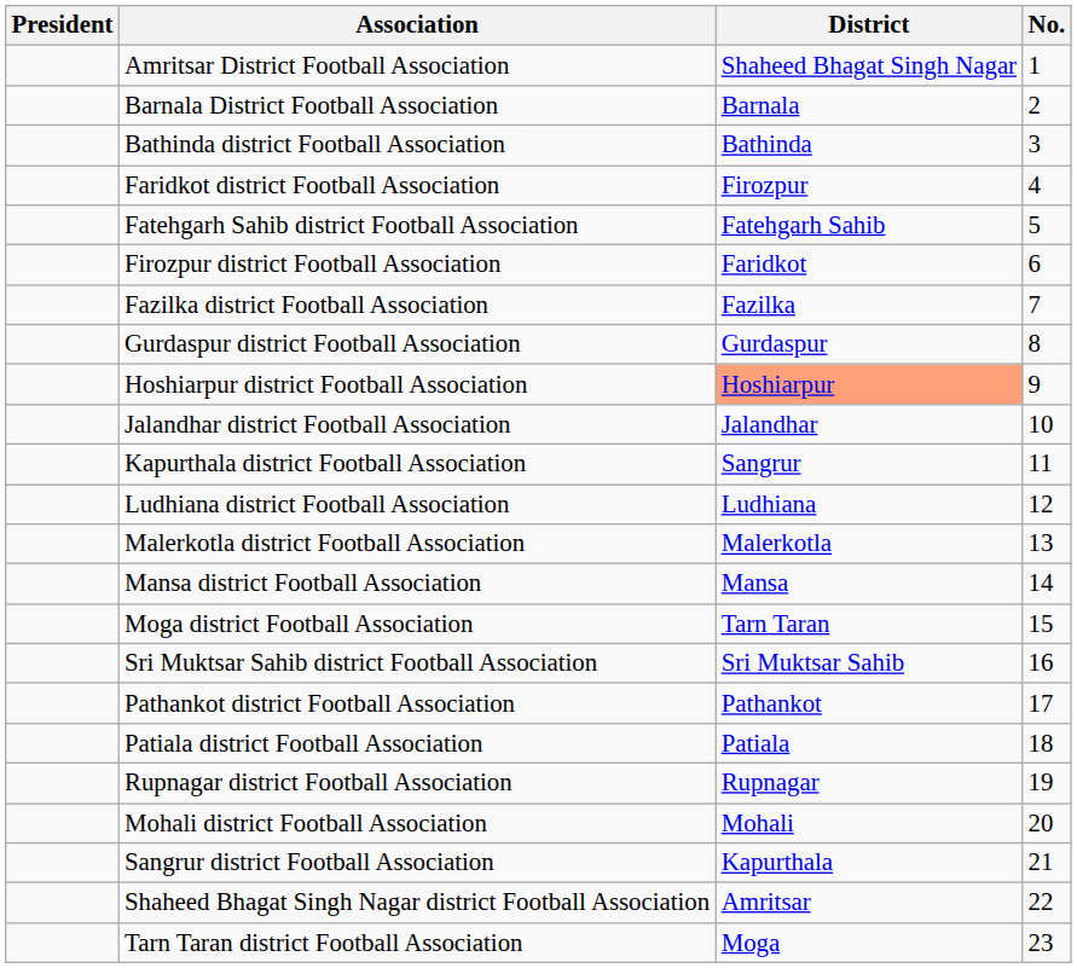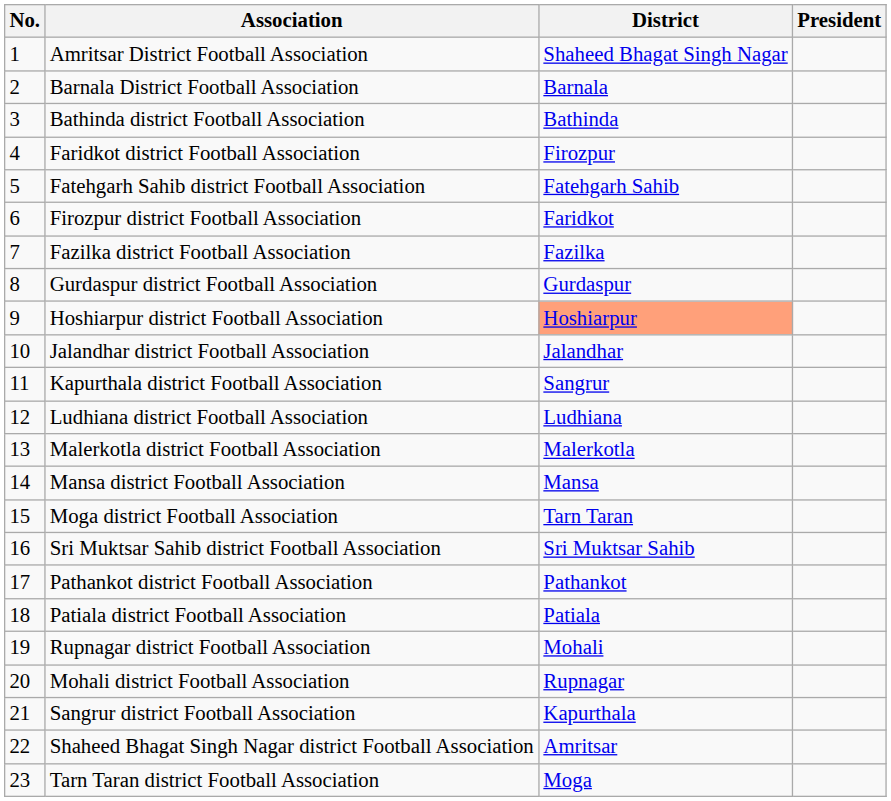 <table class="wikitable sortable">
 <tr>
-<th>President</th>
+<th>No.</th>
 <th>Association</th>
 <th>District</th>
-<th>No.</th>
+<th>President</th>
 </tr>
 <tr>
-<td></td>
+<td>1</td>
 <td>Amritsar District Football Association</td>
 <td><a href='#'>Shaheed Bhagat Singh Nagar</a></td>
-<td>1</td>
+<td></td>
 </tr>
 <tr>
-<td></td>
+<td>2</td>
 <td>Barnala District Football Association</td>
 <td><a href='#'>Barnala</a></td>
-<td>2</td>
+<td></td>
 </tr>
 <tr>
-<td></td>
+<td>3</td>
 <td>Bathinda district Football Association</td>
 <td><a href='#'>Bathinda</a></td>
-<td>3</td>
+<td></td>
 </tr>
 <tr>
-<td></td>
+<td>4</td>
 <td>Faridkot district Football Association</td>
 <td><a href='#'>Firozpur</a></td>
-<td>4</td>
+<td></td>
 </tr>
 <tr>
-<td></td>
+<td>5</td>
 <td>Fatehgarh Sahib district Football Association</td>
 <td><a href='#'>Fatehgarh Sahib</a></td>
-<td>5</td>
+<td></td>
 </tr>
 <tr>
-<td></td>
+<td>6</td>
 <td>Firozpur district Football Association</td>
 <td><a href='#'>Faridkot</a></td>
-<td>6</td>
+<td></td>
 </tr>
 <tr>
-<td></td>
+<td>7</td>
 <td>Fazilka district Football Association</td>
 <td><a href='#'>Fazilka</a></td>
-<td>7</td>
+<td></td>
 </tr>
 <tr>
-<td></td>
+<td>8</td>
 <td>Gurdaspur district Football Association</td>
 <td><a href='#'>Gurdaspur</a></td>
-<td>8</td>
+<td></td>
 </tr>
 <tr>
-<td></td>
+<td>9</td>
 <td>Hoshiarpur district Football Association</td>
 <td style="background: lightsalmon;"><a href='#'>Hoshiarpur</a></td>
-<td>9</td>
+<td></td>
 </tr>
 <tr>
-<td></td>
+<td>10</td>
 <td>Jalandhar district Football Association</td>
 <td><a href='#'>Jalandhar</a></td>
-<td>10</td>
+<td></td>
 </tr>
 <tr>
-<td></td>
+<td>11</td>
 <td>Kapurthala district Football Association</td>
 <td><a href='#'>Sangrur</a></td>
-<td>11</td>
+<td></td>
 </tr>
 <tr>
-<td></td>
+<td>12</td>
 <td>Ludhiana district Football Association</td>
 <td><a href='#'>Ludhiana</a></td>
-<td>12</td>
+<td></td>
 </tr>
 <tr>
-<td></td>
+<td>13</td>
 <td>Malerkotla district Football Association</td>
 <td><a href='#'>Malerkotla</a></td>
-<td>13</td>
+<td></td>
 </tr>
 <tr>
-<td></td>
+<td>14</td>
 <td>Mansa district Football Association</td>
 <td><a href='#'>Mansa</a></td>
-<td>14</td>
+<td></td>
 </tr>
 <tr>
-<td></td>
+<td>15</td>
 <td>Moga district Football Association</td>
 <td><a href='#'>Tarn Taran</a></td>
-<td>15</td>
+<td></td>
 </tr>
 <tr>
-<td></td>
+<td>16</td>
 <td>Sri Muktsar Sahib district Football Association</td>
 <td><a href='#'>Sri Muktsar Sahib</a></td>
-<td>16</td>
+<td></td>
 </tr>
 <tr>
-<td></td>
+<td>17</td>
 <td>Pathankot district Football Association</td>
 <td><a href='#'>Pathankot</a></td>
-<td>17</td>
+<td></td>
 </tr>
 <tr>
-<td></td>
+<td>18</td>
 <td>Patiala district Football Association</td>
 <td><a href='#'>Patiala</a></td>
-<td>18</td>
+<td></td>
 </tr>
 <tr>
+<td>19</td>
+<td>Rupnagar district Football Association</td>
+<td><a href='#'>Mohali</a></td>
 <td></td>
-<td>Rupnagar district Football Association</td>
-<td><a href='#'>Rupnagar</a></td>
-<td>19</td>
 </tr>
 <tr>
+<td>20</td>
+<td>Mohali district Football Association</td>
+<td><a href='#'>Rupnagar</a></td>
 <td></td>
-<td>Mohali district Football Association</td>
-<td><a href='#'>Mohali</a></td>
-<td>20</td>
 </tr>
 <tr>
-<td></td>
+<td>21</td>
 <td>Sangrur district Football Association</td>
 <td><a href='#'>Kapurthala</a></td>
-<td>21</td>
+<td></td>
 </tr>
 <tr>
-<td></td>
+<td>22</td>
 <td>Shaheed Bhagat Singh Nagar district Football Association</td>
 <td><a href='#'>Amritsar</a></td>
-<td>22</td>
+<td></td>
 </tr>
 <tr>
-<td></td>
+<td>23</td>
 <td>Tarn Taran district Football Association</td>
 <td><a href='#'>Moga</a></td>
-<td>23</td>
+<td></td>
 </tr>
 </table>
